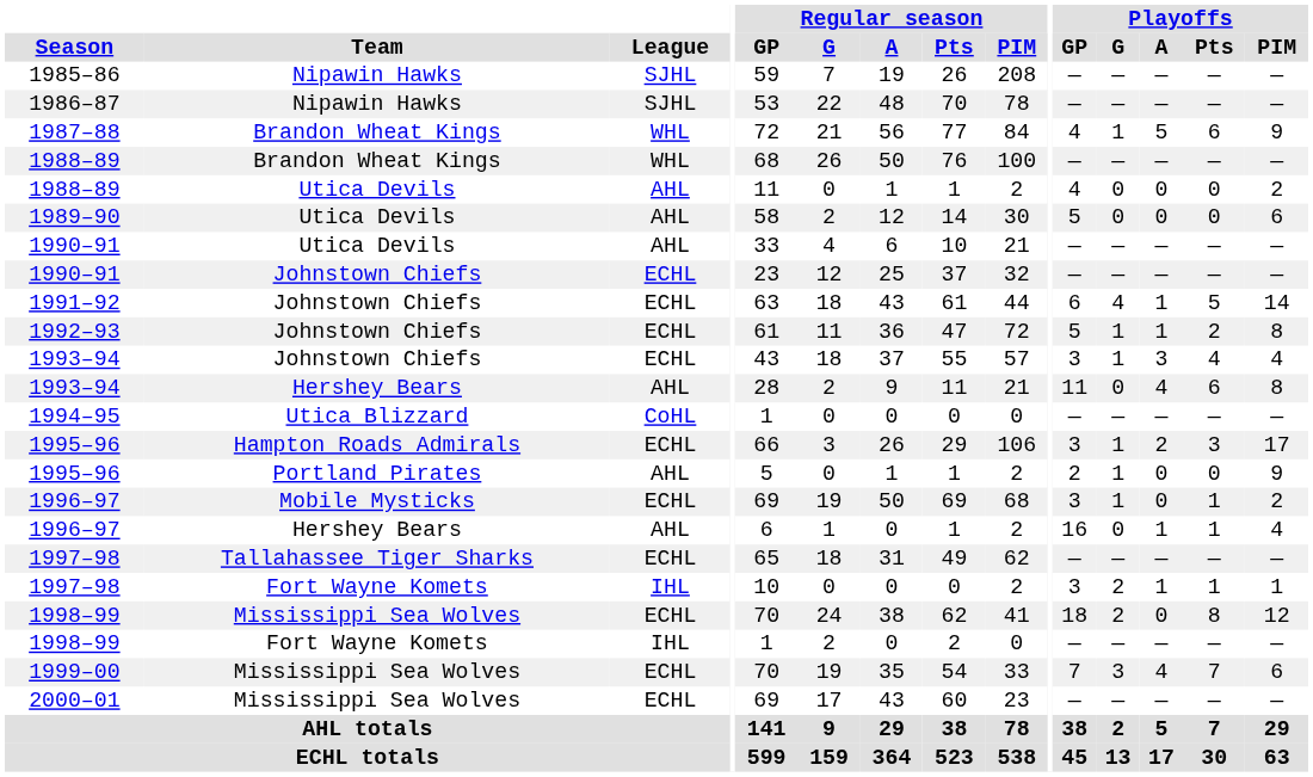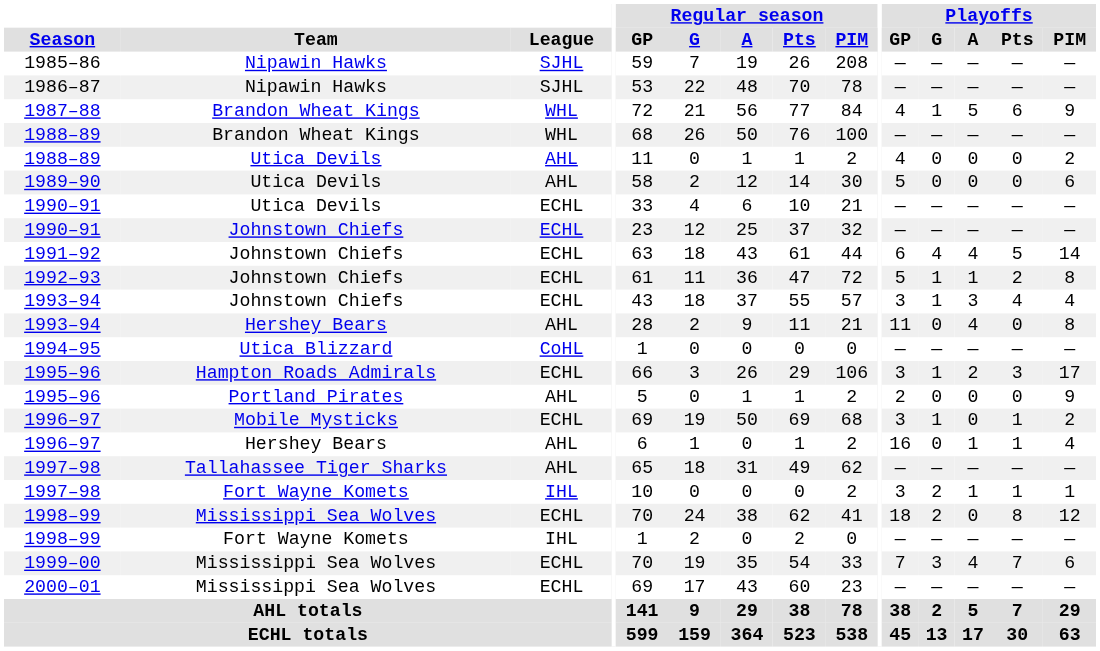 <table border="0" cellpadding="1" cellspacing="0" style="text-align:center; width:60em">
 <tr bgcolor="#e0e0e0">
 <th colspan="3" bgcolor="#ffffff"></th>
 <th rowspan="99" bgcolor="#ffffff"></th>
 <th colspan="5"><a href='#'>Regular season</a></th>
 <th rowspan="99" bgcolor="#ffffff"></th>
 <th colspan="5"><a href='#'>Playoffs</a></th>
 </tr>
 <tr bgcolor="#e0e0e0">
 <th><a href='#'>Season</a></th>
 <th>Team</th>
 <th>League</th>
 <th>GP</th>
 <th><a href='#'>G</a></th>
 <th><a href='#'>A</a></th>
 <th><a href='#'>Pts</a></th>
 <th><a href='#'>PIM</a></th>
 <th>GP</th>
 <th>G</th>
 <th>A</th>
 <th>Pts</th>
 <th>PIM</th>
 </tr>
 <tr>
 <td>1985–86</td>
 <td><a href='#'>Nipawin Hawks</a></td>
 <td><a href='#'>SJHL</a></td>
 <td>59</td>
 <td>7</td>
 <td>19</td>
 <td>26</td>
 <td>208</td>
 <td>—</td>
 <td>—</td>
 <td>—</td>
 <td>—</td>
 <td>—</td>
 </tr>
 <tr bgcolor="#f0f0f0">
 <td>1986–87</td>
 <td>Nipawin Hawks</td>
 <td>SJHL</td>
 <td>53</td>
 <td>22</td>
 <td>48</td>
 <td>70</td>
 <td>78</td>
 <td>—</td>
 <td>—</td>
 <td>—</td>
 <td>—</td>
 <td>—</td>
 </tr>
 <tr>
 <td><a href='#'>1987–88</a></td>
 <td><a href='#'>Brandon Wheat Kings</a></td>
 <td><a href='#'>WHL</a></td>
 <td>72</td>
 <td>21</td>
 <td>56</td>
 <td>77</td>
 <td>84</td>
 <td>4</td>
 <td>1</td>
 <td>5</td>
 <td>6</td>
 <td>9</td>
 </tr>
 <tr bgcolor="#f0f0f0">
 <td><a href='#'>1988–89</a></td>
 <td>Brandon Wheat Kings</td>
 <td>WHL</td>
 <td>68</td>
 <td>26</td>
 <td>50</td>
 <td>76</td>
 <td>100</td>
 <td>—</td>
 <td>—</td>
 <td>—</td>
 <td>—</td>
 <td>—</td>
 </tr>
 <tr>
 <td><a href='#'>1988–89</a></td>
 <td><a href='#'>Utica Devils</a></td>
 <td><a href='#'>AHL</a></td>
 <td>11</td>
 <td>0</td>
 <td>1</td>
 <td>1</td>
 <td>2</td>
 <td>4</td>
 <td>0</td>
 <td>0</td>
 <td>0</td>
 <td>2</td>
 </tr>
 <tr bgcolor="#f0f0f0">
 <td><a href='#'>1989–90</a></td>
 <td>Utica Devils</td>
 <td>AHL</td>
 <td>58</td>
 <td>2</td>
 <td>12</td>
 <td>14</td>
 <td>30</td>
 <td>5</td>
 <td>0</td>
 <td>0</td>
 <td>0</td>
 <td>6</td>
 </tr>
 <tr>
 <td><a href='#'>1990–91</a></td>
 <td>Utica Devils</td>
-<td>AHL</td>
+<td>ECHL</td>
 <td>33</td>
 <td>4</td>
 <td>6</td>
 <td>10</td>
 <td>21</td>
 <td>—</td>
 <td>—</td>
 <td>—</td>
 <td>—</td>
 <td>—</td>
 </tr>
 <tr bgcolor="#f0f0f0">
 <td><a href='#'>1990–91</a></td>
 <td><a href='#'>Johnstown Chiefs</a></td>
 <td><a href='#'>ECHL</a></td>
 <td>23</td>
 <td>12</td>
 <td>25</td>
 <td>37</td>
 <td>32</td>
 <td>—</td>
 <td>—</td>
 <td>—</td>
 <td>—</td>
 <td>—</td>
 </tr>
 <tr>
 <td><a href='#'>1991–92</a></td>
 <td>Johnstown Chiefs</td>
 <td>ECHL</td>
 <td>63</td>
 <td>18</td>
 <td>43</td>
 <td>61</td>
 <td>44</td>
 <td>6</td>
 <td>4</td>
-<td>1</td>
+<td>4</td>
 <td>5</td>
 <td>14</td>
 </tr>
 <tr bgcolor="#f0f0f0">
 <td><a href='#'>1992–93</a></td>
 <td>Johnstown Chiefs</td>
 <td>ECHL</td>
 <td>61</td>
 <td>11</td>
 <td>36</td>
 <td>47</td>
 <td>72</td>
 <td>5</td>
 <td>1</td>
 <td>1</td>
 <td>2</td>
 <td>8</td>
 </tr>
 <tr>
 <td><a href='#'>1993–94</a></td>
 <td>Johnstown Chiefs</td>
 <td>ECHL</td>
 <td>43</td>
 <td>18</td>
 <td>37</td>
 <td>55</td>
 <td>57</td>
 <td>3</td>
 <td>1</td>
 <td>3</td>
 <td>4</td>
 <td>4</td>
 </tr>
 <tr bgcolor="#f0f0f0">
 <td><a href='#'>1993–94</a></td>
 <td><a href='#'>Hershey Bears</a></td>
 <td>AHL</td>
 <td>28</td>
 <td>2</td>
 <td>9</td>
 <td>11</td>
 <td>21</td>
 <td>11</td>
 <td>0</td>
 <td>4</td>
-<td>6</td>
+<td>0</td>
 <td>8</td>
 </tr>
 <tr>
 <td><a href='#'>1994–95</a></td>
 <td><a href='#'>Utica Blizzard</a></td>
 <td><a href='#'>CoHL</a></td>
 <td>1</td>
 <td>0</td>
 <td>0</td>
 <td>0</td>
 <td>0</td>
 <td>—</td>
 <td>—</td>
 <td>—</td>
 <td>—</td>
 <td>—</td>
 </tr>
 <tr bgcolor="#f0f0f0">
 <td><a href='#'>1995–96</a></td>
 <td><a href='#'>Hampton Roads Admirals</a></td>
 <td>ECHL</td>
 <td>66</td>
 <td>3</td>
 <td>26</td>
 <td>29</td>
 <td>106</td>
 <td>3</td>
 <td>1</td>
 <td>2</td>
 <td>3</td>
 <td>17</td>
 </tr>
 <tr>
 <td><a href='#'>1995–96</a></td>
 <td><a href='#'>Portland Pirates</a></td>
 <td>AHL</td>
 <td>5</td>
 <td>0</td>
 <td>1</td>
 <td>1</td>
 <td>2</td>
 <td>2</td>
-<td>1</td>
+<td>0</td>
 <td>0</td>
 <td>0</td>
 <td>9</td>
 </tr>
 <tr bgcolor="#f0f0f0">
 <td><a href='#'>1996–97</a></td>
 <td><a href='#'>Mobile Mysticks</a></td>
 <td>ECHL</td>
 <td>69</td>
 <td>19</td>
 <td>50</td>
 <td>69</td>
 <td>68</td>
 <td>3</td>
 <td>1</td>
 <td>0</td>
 <td>1</td>
 <td>2</td>
 </tr>
 <tr>
 <td><a href='#'>1996–97</a></td>
 <td>Hershey Bears</td>
 <td>AHL</td>
 <td>6</td>
 <td>1</td>
 <td>0</td>
 <td>1</td>
 <td>2</td>
 <td>16</td>
 <td>0</td>
 <td>1</td>
 <td>1</td>
 <td>4</td>
 </tr>
 <tr bgcolor="#f0f0f0">
 <td><a href='#'>1997–98</a></td>
 <td><a href='#'>Tallahassee Tiger Sharks</a></td>
-<td>ECHL</td>
+<td>AHL</td>
 <td>65</td>
 <td>18</td>
 <td>31</td>
 <td>49</td>
 <td>62</td>
 <td>—</td>
 <td>—</td>
 <td>—</td>
 <td>—</td>
 <td>—</td>
 </tr>
 <tr>
 <td><a href='#'>1997–98</a></td>
 <td><a href='#'>Fort Wayne Komets</a></td>
 <td><a href='#'>IHL</a></td>
 <td>10</td>
 <td>0</td>
 <td>0</td>
 <td>0</td>
 <td>2</td>
 <td>3</td>
 <td>2</td>
 <td>1</td>
 <td>1</td>
 <td>1</td>
 </tr>
 <tr bgcolor="#f0f0f0">
 <td><a href='#'>1998–99</a></td>
 <td><a href='#'>Mississippi Sea Wolves</a></td>
 <td>ECHL</td>
 <td>70</td>
 <td>24</td>
 <td>38</td>
 <td>62</td>
 <td>41</td>
 <td>18</td>
 <td>2</td>
 <td>0</td>
 <td>8</td>
 <td>12</td>
 </tr>
 <tr>
 <td><a href='#'>1998–99</a></td>
 <td>Fort Wayne Komets</td>
 <td>IHL</td>
 <td>1</td>
 <td>2</td>
 <td>0</td>
 <td>2</td>
 <td>0</td>
 <td>—</td>
 <td>—</td>
 <td>—</td>
 <td>—</td>
 <td>—</td>
 </tr>
 <tr bgcolor="#f0f0f0">
 <td><a href='#'>1999–00</a></td>
 <td>Mississippi Sea Wolves</td>
 <td>ECHL</td>
 <td>70</td>
 <td>19</td>
 <td>35</td>
 <td>54</td>
 <td>33</td>
 <td>7</td>
 <td>3</td>
 <td>4</td>
 <td>7</td>
 <td>6</td>
 </tr>
 <tr>
 <td><a href='#'>2000–01</a></td>
 <td>Mississippi Sea Wolves</td>
 <td>ECHL</td>
 <td>69</td>
 <td>17</td>
 <td>43</td>
 <td>60</td>
 <td>23</td>
 <td>—</td>
 <td>—</td>
 <td>—</td>
 <td>—</td>
 <td>—</td>
 </tr>
 <tr>
 </tr>
 <tr ALIGN="center" bgcolor="#e0e0e0">
 <th colspan="3">AHL totals</th>
 <th ALIGN="center">141</th>
 <th ALIGN="center">9</th>
 <th ALIGN="center">29</th>
 <th ALIGN="center">38</th>
 <th ALIGN="center">78</th>
 <th ALIGN="center">38</th>
 <th ALIGN="center">2</th>
 <th ALIGN="center">5</th>
 <th ALIGN="center">7</th>
 <th ALIGN="center">29</th>
 </tr>
 <tr>
 </tr>
 <tr ALIGN="center" bgcolor="#e0e0e0">
 <th colspan="3">ECHL totals</th>
 <th ALIGN="center">599</th>
 <th ALIGN="center">159</th>
 <th ALIGN="center">364</th>
 <th ALIGN="center">523</th>
 <th ALIGN="center">538</th>
 <th ALIGN="center">45</th>
 <th ALIGN="center">13</th>
 <th ALIGN="center">17</th>
 <th ALIGN="center">30</th>
 <th ALIGN="center">63</th>
 </tr>
 </table>
